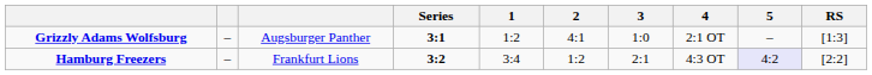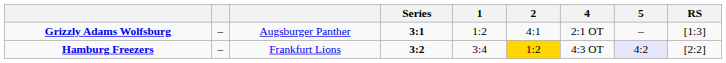 <table class="wikitable" width="80%">
 <tr style="background-color:#e0e0e0;">
 <th style="width:22,5%;"></th>
 <th style="width:2.5%;"></th>
 <th style="width:22,5%;"></th>
 <th style="width:10%;">Series</th>
 <th style="width:7.5%;">1</th>
 <th style="width:7.5%;">2</th>
-<th style="width:7.5%;">3</th>
 <th style="width:7.5%;">4</th>
 <th style="width:7.5%;">5</th>
 <th style="width:7.5%;">RS</th>
 </tr>
 <tr align="center">
 <td><strong><a href='#'>Grizzly Adams Wolfsburg</a></strong></td>
 <td>–</td>
 <td><a href='#'>Augsburger Panther</a></td>
 <td><strong>3:1</strong></td>
 <td>1:2</td>
 <td>4:1</td>
-<td>1:0</td>
 <td>2:1 OT</td>
 <td>–</td>
 <td>[1:3]</td>
 </tr>
 <tr align="center">
 <td><strong><a href='#'>Hamburg Freezers</a></strong></td>
 <td>–</td>
 <td><a href='#'>Frankfurt Lions</a></td>
 <td><strong>3:2</strong></td>
 <td>3:4</td>
-<td>1:2</td>
-<td>2:1</td>
+<td style="background: gold;">1:2</td>
 <td>4:3 OT</td>
 <td style="background: lavender;">4:2</td>
 <td>[2:2]</td>
 </tr>
 </table>
